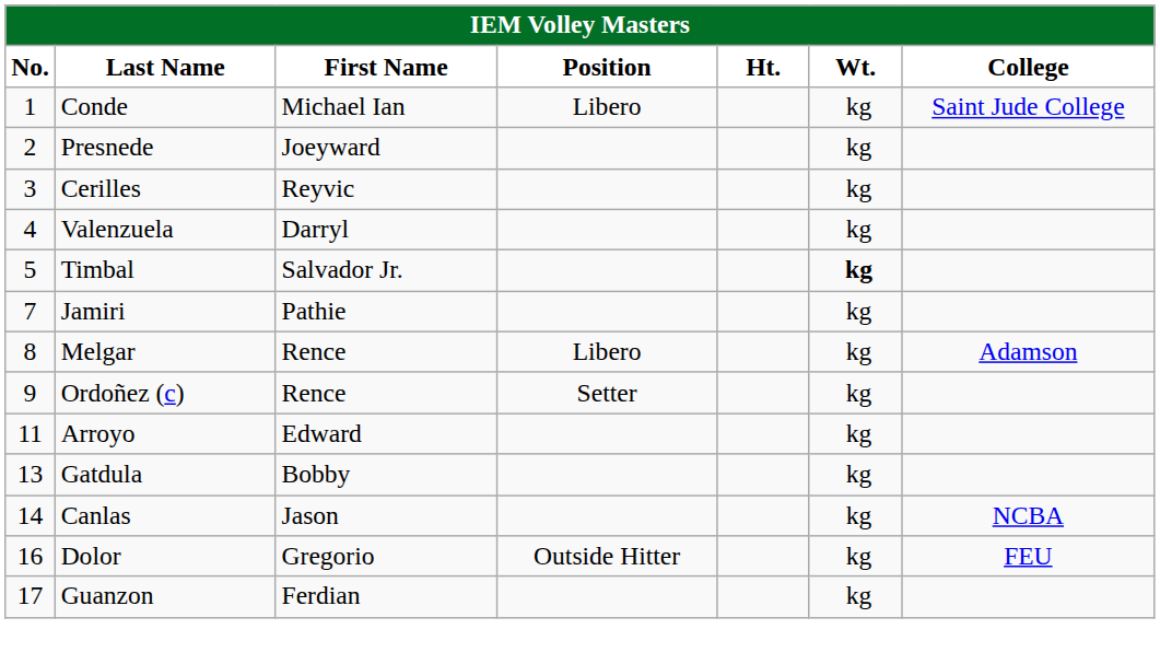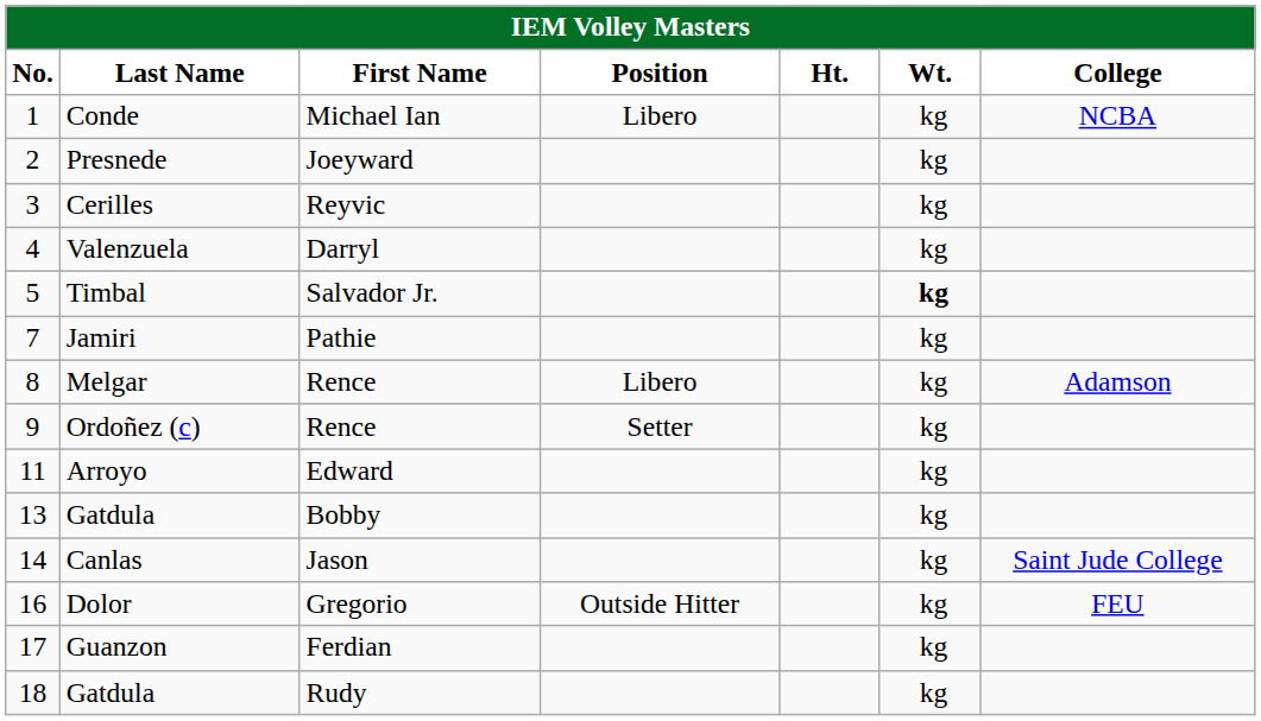 <table class="wikitable" style="text-align:center;">
 <tr>
 <td colspan="7" style= "background: #026f27; color: #FFFFFF; text-align: center"><strong>IEM Volley Masters</strong></td>
 </tr>
 <tr>
 <th width=3px style="background: white; color: black; text-align: center"><strong>No.</strong></th>
 <th width=130px style="background: white; color: black">Last Name</th>
 <th width=130px style="background: white; color: black">First Name</th>
 <th width=130px style="background: white; color: black">Position</th>
 <th width=50px style="background: white; color: black">Ht.</th>
 <th width=50px style="background: white; color: black">Wt.</th>
 <th width=150px style="background: white; color: black">College</th>
 </tr>
 <tr>
 <td>1</td>
 <td style="text-align: left">Conde</td>
 <td style="text-align: left">Michael Ian</td>
 <td>Libero</td>
 <td></td>
 <td> kg</td>
-<td><a href='#'>Saint Jude College</a></td>
+<td><a href='#'>NCBA</a></td>
 </tr>
 <tr>
 <td>2</td>
 <td style="text-align: left">Presnede</td>
 <td style="text-align: left">Joeyward</td>
 <td></td>
 <td></td>
 <td> kg</td>
 <td></td>
 </tr>
 <tr>
 <td>3</td>
 <td style="text-align: left">Cerilles</td>
 <td style="text-align: left">Reyvic</td>
 <td></td>
 <td></td>
 <td> kg</td>
 <td></td>
 </tr>
 <tr>
 <td>4</td>
 <td style="text-align: left">Valenzuela</td>
 <td style="text-align: left">Darryl</td>
 <td></td>
 <td></td>
 <td> kg</td>
 <td></td>
 </tr>
 <tr>
 <td>5</td>
 <td style="text-align: left">Timbal</td>
 <td style="text-align: left">Salvador Jr.</td>
 <td></td>
 <td></td>
 <td><strong> kg</strong></td>
 <td></td>
 </tr>
 <tr>
 <td>7</td>
 <td style="text-align: left">Jamiri</td>
 <td style="text-align: left">Pathie</td>
 <td></td>
 <td></td>
 <td> kg</td>
 <td></td>
 </tr>
 <tr>
 <td>8</td>
 <td style="text-align: left">Melgar</td>
 <td style="text-align: left">Rence</td>
 <td>Libero</td>
 <td></td>
 <td> kg</td>
 <td><a href='#'>Adamson</a></td>
 </tr>
 <tr>
 <td>9</td>
 <td style="text-align: left">Ordoñez (<a href='#'>c</a>)</td>
 <td style="text-align: left">Rence</td>
 <td>Setter</td>
 <td></td>
 <td> kg</td>
 <td></td>
 </tr>
 <tr>
 <td>11</td>
 <td style="text-align: left">Arroyo</td>
 <td style="text-align: left">Edward</td>
 <td></td>
 <td></td>
 <td> kg</td>
 <td></td>
 </tr>
 <tr>
 <td>13</td>
 <td style="text-align: left">Gatdula</td>
 <td style="text-align: left">Bobby</td>
 <td></td>
 <td></td>
 <td> kg</td>
 <td></td>
 </tr>
 <tr>
 <td>14</td>
 <td style="text-align: left">Canlas</td>
 <td style="text-align: left">Jason</td>
 <td></td>
 <td></td>
 <td> kg</td>
-<td><a href='#'>NCBA</a></td>
+<td><a href='#'>Saint Jude College</a></td>
 </tr>
 <tr>
 <td>16</td>
 <td style="text-align: left">Dolor</td>
 <td style="text-align: left">Gregorio</td>
 <td>Outside Hitter</td>
 <td></td>
 <td> kg</td>
 <td><a href='#'>FEU</a></td>
 </tr>
 <tr>
 <td>17</td>
 <td style="text-align: left">Guanzon</td>
 <td style="text-align: left">Ferdian</td>
 <td></td>
 <td></td>
 <td> kg</td>
 <td></td>
 </tr>
+<tr>
+<td>18</td>
+<td style="text-align: left">Gatdula</td>
+<td style="text-align: left">Rudy</td>
+<td></td>
+<td></td>
+<td> kg</td>
+<td></td>
+</tr>
 </table>
